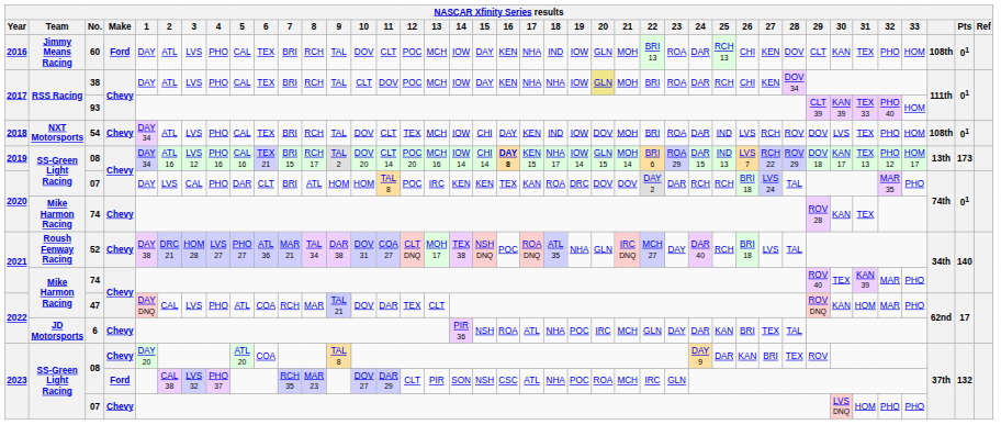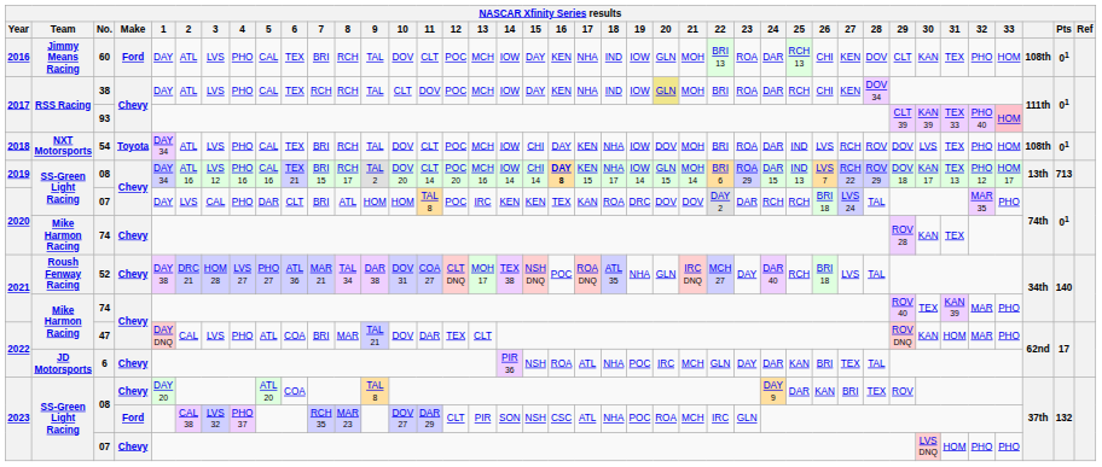 <table class="wikitable" style="text-align:center; font-size:75%">
 <tr>
 <th colspan=40><a href='#'>NASCAR Xfinity Series</a> results</th>
 </tr>
 <tr>
 <th>Year</th>
 <th>Team</th>
 <th>No.</th>
 <th>Make</th>
 <th>1</th>
 <th>2</th>
 <th>3</th>
 <th>4</th>
 <th>5</th>
 <th>6</th>
 <th>7</th>
 <th>8</th>
 <th>9</th>
 <th>10</th>
 <th>11</th>
 <th>12</th>
 <th>13</th>
 <th>14</th>
 <th>15</th>
 <th>16</th>
 <th>17</th>
 <th>18</th>
 <th>19</th>
 <th>20</th>
 <th>21</th>
 <th>22</th>
 <th>23</th>
 <th>24</th>
 <th>25</th>
 <th>26</th>
 <th>27</th>
 <th>28</th>
 <th>29</th>
 <th>30</th>
 <th>31</th>
 <th>32</th>
 <th>33</th>
 <th></th>
 <th>Pts</th>
 <th>Ref</th>
 </tr>
 <tr>
 <th><a href='#'>2016</a></th>
 <th><a href='#'>Jimmy Means Racing</a></th>
 <th>60</th>
 <th><a href='#'>Ford</a></th>
 <td><a href='#'>DAY</a></td>
 <td><a href='#'>ATL</a></td>
 <td><a href='#'>LVS</a></td>
 <td><a href='#'>PHO</a></td>
 <td><a href='#'>CAL</a></td>
 <td><a href='#'>TEX</a></td>
 <td><a href='#'>BRI</a></td>
 <td><a href='#'>RCH</a></td>
 <td><a href='#'>TAL</a></td>
 <td><a href='#'>DOV</a></td>
 <td><a href='#'>CLT</a></td>
 <td><a href='#'>POC</a></td>
 <td><a href='#'>MCH</a></td>
 <td><a href='#'>IOW</a></td>
 <td><a href='#'>DAY</a></td>
 <td><a href='#'>KEN</a></td>
 <td><a href='#'>NHA</a></td>
 <td><a href='#'>IND</a></td>
 <td><a href='#'>IOW</a></td>
 <td><a href='#'>GLN</a></td>
 <td><a href='#'>MOH</a></td>
 <td style="background:#DFFFDF;"><a href='#'>BRI</a><br><small>13</small></td>
 <td><a href='#'>ROA</a></td>
 <td><a href='#'>DAR</a></td>
 <td style="background:#DFFFDF;"><a href='#'>RCH</a><br><small>13</small></td>
 <td><a href='#'>CHI</a></td>
 <td><a href='#'>KEN</a></td>
 <td><a href='#'>DOV</a></td>
 <td><a href='#'>CLT</a></td>
 <td><a href='#'>KAN</a></td>
 <td><a href='#'>TEX</a></td>
 <td><a href='#'>PHO</a></td>
 <td><a href='#'>HOM</a></td>
 <th>108th</th>
 <th>0<sup>1</sup></th>
 <th></th>
 </tr>
 <tr>
 <th rowspan=2><a href='#'>2017</a></th>
 <th rowspan=2><a href='#'>RSS Racing</a></th>
 <th>38</th>
 <th rowspan=2><a href='#'>Chevy</a></th>
 <td><a href='#'>DAY</a></td>
 <td><a href='#'>ATL</a></td>
 <td><a href='#'>LVS</a></td>
 <td><a href='#'>PHO</a></td>
 <td><a href='#'>CAL</a></td>
 <td><a href='#'>TEX</a></td>
-<td><a href='#'>BRI</a></td>
+<td><a href='#'>RCH</a></td>
 <td><a href='#'>RCH</a></td>
 <td><a href='#'>TAL</a></td>
 <td><a href='#'>CLT</a></td>
 <td><a href='#'>DOV</a></td>
 <td><a href='#'>POC</a></td>
 <td><a href='#'>MCH</a></td>
 <td><a href='#'>IOW</a></td>
 <td><a href='#'>DAY</a></td>
 <td><a href='#'>KEN</a></td>
 <td><a href='#'>NHA</a></td>
-<td><a href='#'>NHA</a></td>
+<td><a href='#'>IND</a></td>
 <td><a href='#'>IOW</a></td>
 <td style="background: khaki;"><a href='#'>GLN</a></td>
 <td><a href='#'>MOH</a></td>
 <td><a href='#'>BRI</a></td>
 <td><a href='#'>ROA</a></td>
 <td><a href='#'>DAR</a></td>
 <td><a href='#'>RCH</a></td>
 <td><a href='#'>CHI</a></td>
 <td><a href='#'>KEN</a></td>
 <td style="background:#EFCFFF;"><a href='#'>DOV</a><br><small>34</small></td>
 <td colspan=5></td>
 <th rowspan=2>111th</th>
 <th rowspan=2>0<sup>1</sup></th>
 <th rowspan=2></th>
 </tr>
 <tr>
 <th>93</th>
 <td colspan=28></td>
 <td style="background:#EFCFFF;"><a href='#'>CLT</a><br><small>39</small></td>
 <td style="background:#EFCFFF;"><a href='#'>KAN</a><br><small>39</small></td>
 <td style="background:#EFCFFF;"><a href='#'>TEX</a><br><small>33</small></td>
 <td style="background:#EFCFFF;"><a href='#'>PHO</a><br><small>40</small></td>
-<td><a href='#'>HOM</a></td>
+<td style="background: pink;"><a href='#'>HOM</a></td>
 </tr>
 <tr>
 <th><a href='#'>2018</a></th>
 <th><a href='#'>NXT Motorsports</a></th>
 <th>54</th>
-<th><a href='#'>Chevy</a></th>
+<th><a href='#'>Toyota</a></th>
 <td style="background:#EFCFFF;"><a href='#'>DAY</a><br><small>34</small></td>
 <td><a href='#'>ATL</a></td>
 <td><a href='#'>LVS</a></td>
 <td><a href='#'>PHO</a></td>
 <td><a href='#'>CAL</a></td>
 <td><a href='#'>TEX</a></td>
 <td><a href='#'>BRI</a></td>
 <td><a href='#'>RCH</a></td>
 <td><a href='#'>TAL</a></td>
 <td><a href='#'>DOV</a></td>
 <td><a href='#'>CLT</a></td>
-<td><a href='#'>TEX</a></td>
+<td><a href='#'>POC</a></td>
 <td><a href='#'>MCH</a></td>
 <td><a href='#'>IOW</a></td>
 <td><a href='#'>CHI</a></td>
 <td><a href='#'>DAY</a></td>
 <td><a href='#'>KEN</a></td>
-<td><a href='#'>IND</a></td>
+<td><a href='#'>NHA</a></td>
 <td><a href='#'>IOW</a></td>
 <td><a href='#'>DOV</a></td>
 <td><a href='#'>MOH</a></td>
 <td><a href='#'>BRI</a></td>
 <td><a href='#'>ROA</a></td>
 <td><a href='#'>DAR</a></td>
 <td><a href='#'>IND</a></td>
 <td><a href='#'>LVS</a></td>
 <td><a href='#'>RCH</a></td>
 <td><a href='#'>ROV</a></td>
 <td><a href='#'>DOV</a></td>
 <td><a href='#'>LVS</a></td>
 <td><a href='#'>TEX</a></td>
 <td><a href='#'>PHO</a></td>
 <td><a href='#'>HOM</a></td>
 <th>108th</th>
 <th>0<sup>1</sup></th>
 <th></th>
 </tr>
 <tr>
 <th><a href='#'>2019</a></th>
 <th rowspan=2><a href='#'>SS-Green Light Racing</a></th>
 <th>08</th>
 <th rowspan=2><a href='#'>Chevy</a></th>
 <td style="background:#CFCFFF;"><a href='#'>DAY</a><br><small>34</small></td>
 <td style="background:#DFFFDF;"><a href='#'>ATL</a><br><small>16</small></td>
 <td style="background:#DFFFDF;"><a href='#'>LVS</a><br><small>12</small></td>
 <td style="background:#DFFFDF;"><a href='#'>PHO</a><br><small>16</small></td>
 <td style="background:#DFFFDF;"><a href='#'>CAL</a><br><small>16</small></td>
 <td style="background:#CFCFFF;"><a href='#'>TEX</a><br><small>21</small></td>
 <td style="background:#DFFFDF;"><a href='#'>BRI</a><br><small>15</small></td>
 <td style="background:#DFFFDF;"><a href='#'>RCH</a><br><small>17</small></td>
 <td style="background:#DFDFDF;"><a href='#'>TAL</a><br><small>2</small></td>
 <td style="background:#DFFFDF;"><a href='#'>DOV</a><br><small>20</small></td>
 <td style="background:#DFFFDF;"><a href='#'>CLT</a><br><small>14</small></td>
 <td style="background:#DFFFDF;"><a href='#'>POC</a><br><small>20</small></td>
 <td style="background:#DFFFDF;"><a href='#'>MCH</a><br><small>16</small></td>
 <td style="background:#DFFFDF;"><a href='#'>IOW</a><br><small>14</small></td>
 <td style="background:#DFFFDF;"><a href='#'>CHI</a><br><small>14</small></td>
 <td style="background:#FFDF9F;"><strong><a href='#'>DAY</a><br><small>8</small></strong></td>
 <td style="background:#DFFFDF;"><a href='#'>KEN</a><br><small>15</small></td>
 <td style="background:#DFFFDF;"><a href='#'>NHA</a><br><small>17</small></td>
 <td style="background:#DFFFDF;"><a href='#'>IOW</a><br><small>14</small></td>
 <td style="background:#DFFFDF;"><a href='#'>GLN</a><br><small>15</small></td>
 <td style="background:#DFFFDF;"><a href='#'>MOH</a><br><small>14</small></td>
 <td style="background:#FFDF9F;"><a href='#'>BRI</a><br><small>6</small></td>
 <td style="background:#CFCFFF;"><a href='#'>ROA</a><br><small>29</small></td>
 <td style="background:#DFFFDF;"><a href='#'>DAR</a><br><small>15</small></td>
 <td style="background:#DFFFDF;"><a href='#'>IND</a><br><small>13</small></td>
 <td style="background:#FFDF9F;"><a href='#'>LVS</a><br><small>7</small></td>
 <td style="background:#CFCFFF;"><a href='#'>RCH</a><br><small>22</small></td>
 <td style="background:#CFCFFF;"><a href='#'>ROV</a><br><small>29</small></td>
 <td style="background:#DFFFDF;"><a href='#'>DOV</a><br><small>18</small></td>
 <td style="background:#DFFFDF;"><a href='#'>KAN</a><br><small>17</small></td>
 <td style="background:#DFFFDF;"><a href='#'>TEX</a><br><small>13</small></td>
 <td style="background:#DFFFDF;"><a href='#'>PHO</a><br><small>12</small></td>
 <td style="background:#DFFFDF;"><a href='#'>HOM</a><br><small>17</small></td>
 <th>13th</th>
-<th>173</th>
+<th>713</th>
 <th></th>
 </tr>
 <tr>
 <th rowspan=2><a href='#'>2020</a></th>
 <th>07</th>
 <td><a href='#'>DAY</a></td>
 <td><a href='#'>LVS</a></td>
 <td><a href='#'>CAL</a></td>
 <td><a href='#'>PHO</a></td>
 <td><a href='#'>DAR</a></td>
 <td><a href='#'>CLT</a></td>
 <td><a href='#'>BRI</a></td>
 <td><a href='#'>ATL</a></td>
 <td><a href='#'>HOM</a></td>
 <td><a href='#'>HOM</a></td>
 <td style="background:#FFDF9F;"><a href='#'>TAL</a><br><small>8</small></td>
 <td><a href='#'>POC</a></td>
 <td><a href='#'>IRC</a></td>
 <td><a href='#'>KEN</a></td>
 <td><a href='#'>KEN</a></td>
 <td><a href='#'>TEX</a></td>
 <td><a href='#'>KAN</a></td>
 <td><a href='#'>ROA</a></td>
 <td><a href='#'>DRC</a></td>
 <td><a href='#'>DOV</a></td>
 <td><a href='#'>DOV</a></td>
 <td style="background:#DFDFDF;"><a href='#'>DAY</a><br><small>2</small></td>
 <td><a href='#'>DAR</a></td>
 <td><a href='#'>RCH</a></td>
 <td><a href='#'>RCH</a></td>
 <td style="background:#DFFFDF;"><a href='#'>BRI</a><br><small>18</small></td>
 <td style="background:#CFCFFF;"><a href='#'>LVS</a><br><small>24</small></td>
 <td><a href='#'>TAL</a></td>
 <td colspan=3></td>
 <td style="background:#EFCFFF;"><a href='#'>MAR</a><br><small>35</small></td>
 <td><a href='#'>PHO</a></td>
 <th rowspan=2>74th</th>
 <th rowspan=2>0<sup>1</sup></th>
 <th rowspan=2></th>
 </tr>
 <tr>
 <th><a href='#'>Mike Harmon Racing</a></th>
 <th>74</th>
 <th><a href='#'>Chevy</a></th>
 <td colspan=28></td>
 <td style="background:#EFCFFF;"><a href='#'>ROV</a><br><small>28</small></td>
 <td><a href='#'>KAN</a></td>
 <td><a href='#'>TEX</a></td>
 <td colspan=2></td>
 </tr>
 <tr>
 <th rowspan=2><a href='#'>2021</a></th>
 <th><a href='#'>Roush Fenway Racing</a></th>
 <th>52</th>
 <th><a href='#'>Chevy</a></th>
 <td style="background:#EFCFFF;"><a href='#'>DAY</a><br><small>38</small></td>
 <td style="background:#CFCFFF;"><a href='#'>DRC</a><br><small>21</small></td>
 <td style="background:#CFCFFF;"><a href='#'>HOM</a><br><small>28</small></td>
 <td style="background:#CFCFFF;"><a href='#'>LVS</a><br><small>27</small></td>
 <td style="background:#CFCFFF;"><a href='#'>PHO</a><br><small>27</small></td>
 <td style="background:#CFCFFF;"><a href='#'>ATL</a><br><small>36</small></td>
 <td style="background:#CFCFFF;"><a href='#'>MAR</a><br><small>21</small></td>
 <td style="background:#EFCFFF;"><a href='#'>TAL</a><br><small>34</small></td>
 <td style="background:#EFCFFF;"><a href='#'>DAR</a><br><small>38</small></td>
 <td style="background:#CFCFFF;"><a href='#'>DOV</a><br><small>31</small></td>
 <td style="background:#CFCFFF;"><a href='#'>COA</a><br><small>27</small></td>
 <td style="background:#FFCFCF;"><a href='#'>CLT</a><br><small>DNQ</small></td>
 <td style="background:#DFFFDF;"><a href='#'>MOH</a><br><small>17</small></td>
 <td style="background:#EFCFFF;"><a href='#'>TEX</a><br><small>38</small></td>
 <td style="background:#FFCFCF;"><a href='#'>NSH</a><br><small>DNQ</small></td>
 <td><a href='#'>POC</a></td>
 <td style="background:#FFCFCF;"><a href='#'>ROA</a><br><small>DNQ</small></td>
 <td style="background:#CFCFFF;"><a href='#'>ATL</a><br><small>35</small></td>
 <td><a href='#'>NHA</a></td>
 <td><a href='#'>GLN</a></td>
 <td style="background:#FFCFCF;"><a href='#'>IRC</a><br><small>DNQ</small></td>
 <td style="background:#CFCFFF;"><a href='#'>MCH</a><br><small>27</small></td>
 <td><a href='#'>DAY</a></td>
 <td style="background:#EFCFFF;"><a href='#'>DAR</a><br><small>40</small></td>
 <td><a href='#'>RCH</a></td>
 <td style="background:#DFFFDF;"><a href='#'>BRI</a><br><small>18</small></td>
 <td><a href='#'>LVS</a></td>
 <td><a href='#'>TAL</a></td>
 <td colspan=5></td>
 <th rowspan=2>34th</th>
 <th rowspan=2>140</th>
 <th rowspan=2></th>
 </tr>
 <tr>
 <th rowspan=2><a href='#'>Mike Harmon Racing</a></th>
 <th>74</th>
 <th rowspan=2><a href='#'>Chevy</a></th>
 <td colspan=28></td>
 <td style="background:#EFCFFF;"><a href='#'>ROV</a><br><small>40</small></td>
 <td><a href='#'>TEX</a></td>
 <td style="background:#EFCFFF;"><a href='#'>KAN</a><br><small>39</small></td>
 <td><a href='#'>MAR</a></td>
 <td><a href='#'>PHO</a></td>
 </tr>
 <tr>
 <th rowspan=2><a href='#'>2022</a></th>
 <th>47</th>
 <td style="background:#FFCFCF;"><a href='#'>DAY</a><br><small>DNQ</small></td>
 <td><a href='#'>CAL</a></td>
 <td><a href='#'>LVS</a></td>
 <td><a href='#'>PHO</a></td>
 <td><a href='#'>ATL</a></td>
 <td><a href='#'>COA</a></td>
-<td><a href='#'>RCH</a></td>
+<td><a href='#'>BRI</a></td>
 <td><a href='#'>MAR</a></td>
 <td style="background:#CFCFFF;"><a href='#'>TAL</a><br><small>21</small></td>
 <td><a href='#'>DOV</a></td>
 <td><a href='#'>DAR</a></td>
 <td><a href='#'>TEX</a></td>
 <td><a href='#'>CLT</a></td>
 <td colspan=15></td>
 <td style="background:#FFCFCF;"><a href='#'>ROV</a><br><small>DNQ</small></td>
 <td><a href='#'>KAN</a></td>
 <td><a href='#'>HOM</a></td>
 <td><a href='#'>MAR</a></td>
 <td><a href='#'>PHO</a></td>
 <th rowspan=2>62nd</th>
 <th rowspan=2>17</th>
 <th rowspan=2></th>
 </tr>
 <tr>
 <th><a href='#'>JD Motorsports</a></th>
 <th>6</th>
 <th><a href='#'>Chevy</a></th>
 <td colspan=13></td>
 <td style="background:#EFCFFF;"><a href='#'>PIR</a><br><small>36</small></td>
 <td><a href='#'>NSH</a></td>
 <td><a href='#'>ROA</a></td>
 <td><a href='#'>ATL</a></td>
 <td><a href='#'>NHA</a></td>
 <td><a href='#'>POC</a></td>
 <td><a href='#'>IRC</a></td>
 <td><a href='#'>MCH</a></td>
 <td><a href='#'>GLN</a></td>
 <td><a href='#'>DAY</a></td>
 <td><a href='#'>DAR</a></td>
 <td><a href='#'>KAN</a></td>
 <td><a href='#'>BRI</a></td>
 <td><a href='#'>TEX</a></td>
 <td><a href='#'>TAL</a></td>
 <td colspan=5></td>
 </tr>
 <tr>
 <th rowspan=3><a href='#'>2023</a></th>
 <th rowspan=3><a href='#'>SS-Green Light Racing</a></th>
 <th rowspan=2>08</th>
 <th><a href='#'>Chevy</a></th>
 <td style="background:#DFFFDF;"><a href='#'>DAY</a><br><small>20</small></td>
 <td colspan=3></td>
 <td style="background:#DFFFDF;"><a href='#'>ATL</a><br><small>20</small></td>
 <td><a href='#'>COA</a></td>
 <td colspan=2></td>
 <td style="background:#FFDF9F;"><a href='#'>TAL</a><br><small>8</small></td>
 <td colspan=14></td>
 <td style="background:#FFDF9F;"><a href='#'>DAY</a><br><small>9</small></td>
 <td><a href='#'>DAR</a></td>
 <td><a href='#'>KAN</a></td>
 <td><a href='#'>BRI</a></td>
 <td><a href='#'>TEX</a></td>
 <td><a href='#'>ROV</a></td>
 <td colspan=4></td>
 <th rowspan=3>37th</th>
 <th rowspan=3>132</th>
 <th rowspan=3></th>
 </tr>
 <tr>
 <th><a href='#'>Ford</a></th>
 <td></td>
 <td style="background:#EFCFFF;"><a href='#'>CAL</a><br><small>38</small></td>
 <td style="background:#CFCFFF;"><a href='#'>LVS</a><br><small>32</small></td>
 <td style="background:#EFCFFF;"><a href='#'>PHO</a><br><small>37</small></td>
 <td colspan=2></td>
 <td style="background:#CFCFFF;"><a href='#'>RCH</a><br><small>35</small></td>
 <td style="background:#CFCFFF;"><a href='#'>MAR</a><br><small>23</small></td>
 <td></td>
 <td style="background:#CFCFFF;"><a href='#'>DOV</a><br><small>27</small></td>
 <td style="background:#CFCFFF;"><a href='#'>DAR</a><br><small>29</small></td>
 <td><a href='#'>CLT</a></td>
 <td><a href='#'>PIR</a></td>
 <td><a href='#'>SON</a></td>
 <td><a href='#'>NSH</a></td>
 <td><a href='#'>CSC</a></td>
 <td><a href='#'>ATL</a></td>
 <td><a href='#'>NHA</a></td>
 <td><a href='#'>POC</a></td>
 <td><a href='#'>ROA</a></td>
 <td><a href='#'>MCH</a></td>
 <td><a href='#'>IRC</a></td>
 <td><a href='#'>GLN</a></td>
 <td colspan=10></td>
 </tr>
 <tr>
 <th>07</th>
 <th><a href='#'>Chevy</a></th>
 <td colspan=29></td>
 <td style="background:#FFCFCF;"><a href='#'>LVS</a><br><small>DNQ</small></td>
 <td><a href='#'>HOM</a></td>
 <td><a href='#'>PHO</a></td>
 <td><a href='#'>PHO</a></td>
 </tr>
 </table>
